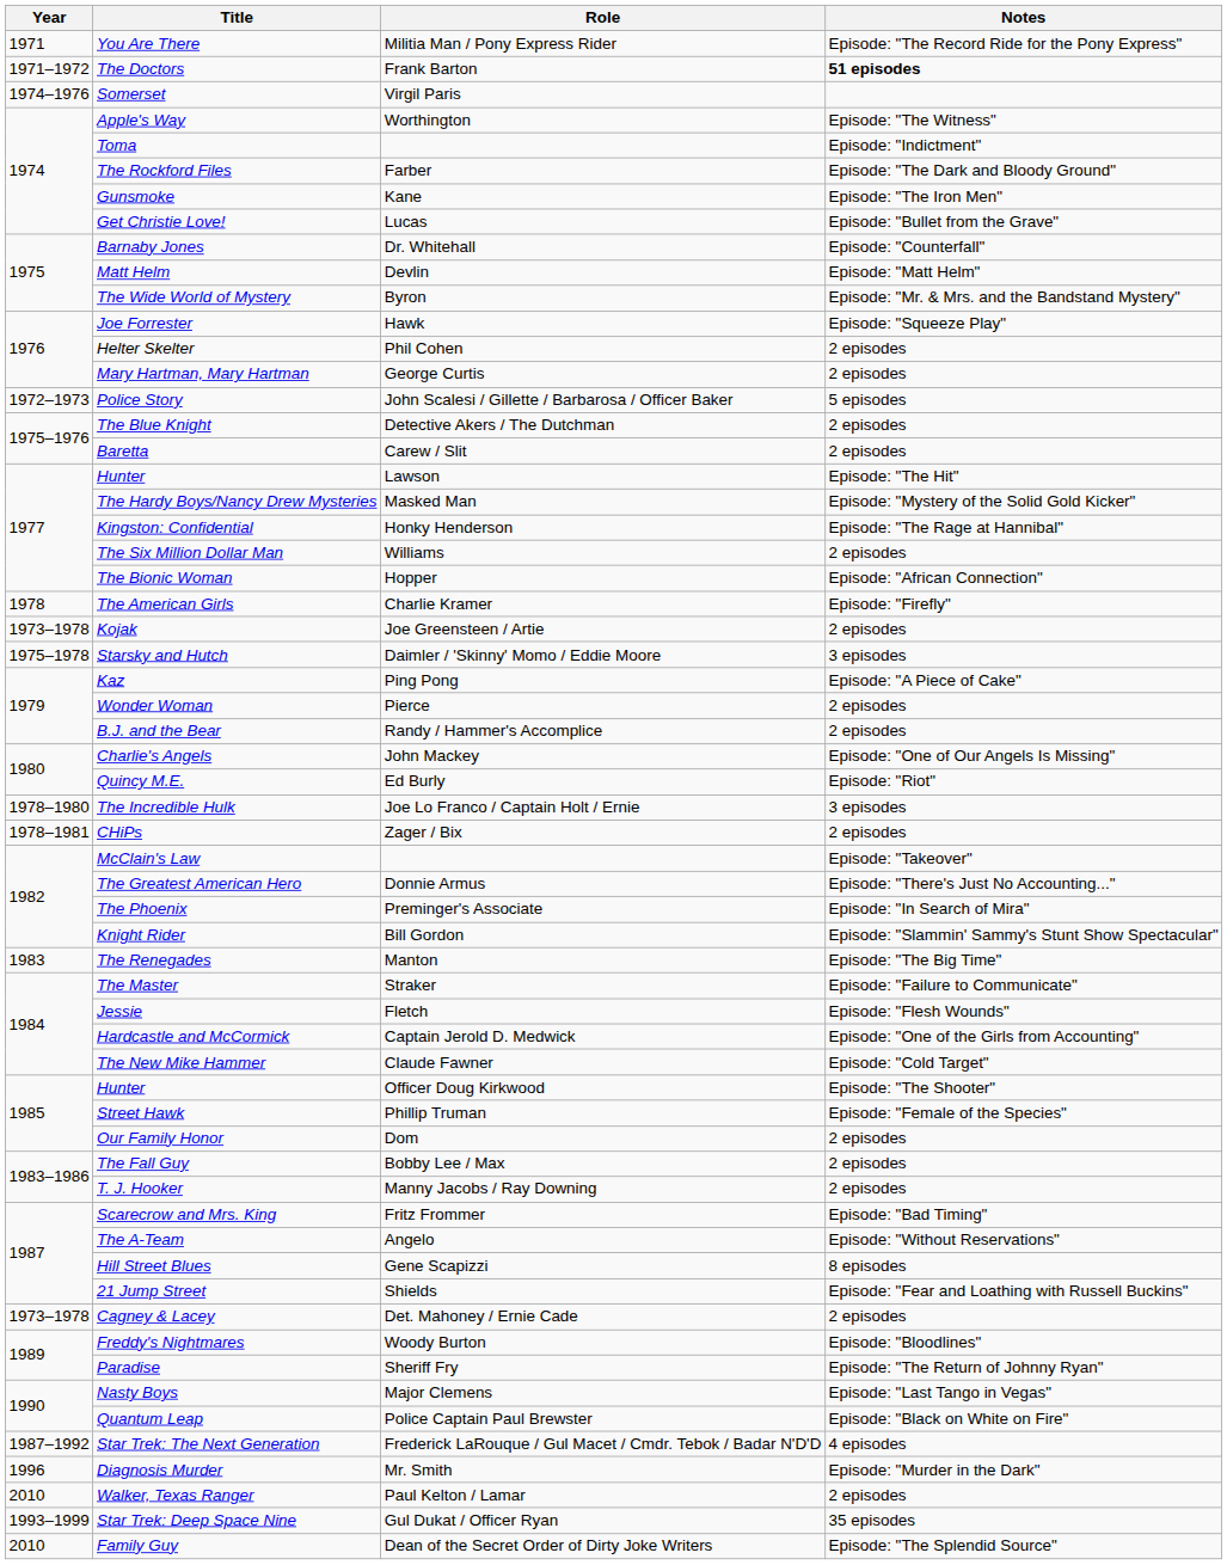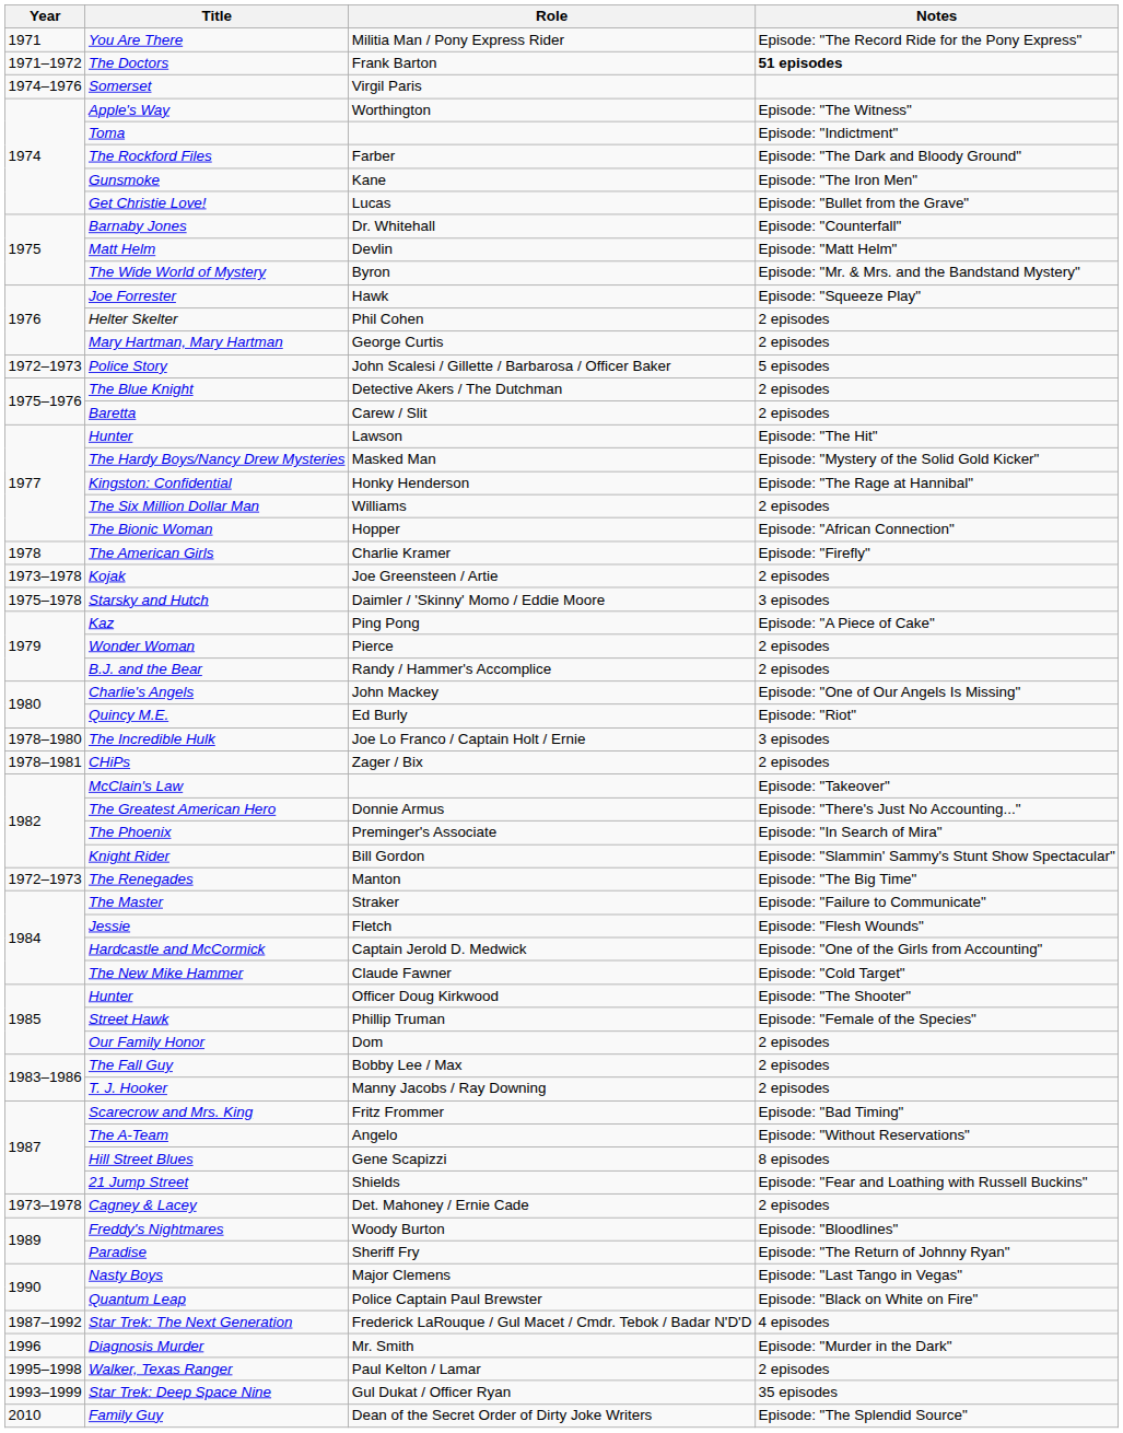 <table class="wikitable sortable">
 <tr>
 <th>Year</th>
 <th>Title</th>
 <th>Role</th>
 <th>Notes</th>
 </tr>
 <tr>
 <td>1971</td>
 <td><em><a href='#'>You Are There</a></em></td>
 <td>Militia Man / Pony Express Rider</td>
 <td>Episode: "The Record Ride for the Pony Express"</td>
 </tr>
 <tr>
 <td>1971–1972</td>
 <td><em><a href='#'>The Doctors</a></em></td>
 <td>Frank Barton</td>
 <td><strong>51 episodes</strong></td>
 </tr>
 <tr>
 <td>1974–1976</td>
 <td><em><a href='#'>Somerset</a></em></td>
 <td>Virgil Paris</td>
 <td></td>
 </tr>
 <tr>
 <td rowspan="5">1974</td>
 <td><em><a href='#'>Apple's Way</a></em></td>
 <td>Worthington</td>
 <td>Episode: "The Witness"</td>
 </tr>
 <tr>
 <td><em><a href='#'>Toma</a></em></td>
 <td></td>
 <td>Episode: "Indictment"</td>
 </tr>
 <tr>
 <td><em><a href='#'>The Rockford Files</a></em></td>
 <td>Farber</td>
 <td>Episode: "The Dark and Bloody Ground"</td>
 </tr>
 <tr>
 <td><em><a href='#'>Gunsmoke</a></em></td>
 <td>Kane</td>
 <td>Episode: "The Iron Men"</td>
 </tr>
 <tr>
 <td><em><a href='#'>Get Christie Love!</a></em></td>
 <td>Lucas</td>
 <td>Episode: "Bullet from the Grave"</td>
 </tr>
 <tr>
 <td rowspan="3">1975</td>
 <td><em><a href='#'>Barnaby Jones</a></em></td>
 <td>Dr. Whitehall</td>
 <td>Episode: "Counterfall"</td>
 </tr>
 <tr>
 <td><em><a href='#'>Matt Helm</a></em></td>
 <td>Devlin</td>
 <td>Episode: "Matt Helm"</td>
 </tr>
 <tr>
 <td><em><a href='#'>The Wide World of Mystery</a></em></td>
 <td>Byron</td>
 <td>Episode: "Mr. & Mrs. and the Bandstand Mystery"</td>
 </tr>
 <tr>
 <td rowspan="3">1976</td>
 <td><em><a href='#'>Joe Forrester</a></em></td>
 <td>Hawk</td>
 <td>Episode: "Squeeze Play"</td>
 </tr>
 <tr>
 <td><em>Helter Skelter</em></td>
 <td>Phil Cohen</td>
 <td>2 episodes</td>
 </tr>
 <tr>
 <td><em><a href='#'>Mary Hartman, Mary Hartman</a></em></td>
 <td>George Curtis</td>
 <td>2 episodes</td>
 </tr>
 <tr>
 <td>1972–1973</td>
 <td><em><a href='#'>Police Story</a></em></td>
 <td>John Scalesi / Gillette / Barbarosa / Officer Baker</td>
 <td>5 episodes</td>
 </tr>
 <tr>
 <td rowspan="2">1975–1976</td>
 <td><em><a href='#'>The Blue Knight</a></em></td>
 <td>Detective Akers / The Dutchman</td>
 <td>2 episodes</td>
 </tr>
 <tr>
 <td><em><a href='#'>Baretta</a></em></td>
 <td>Carew / Slit</td>
 <td>2 episodes</td>
 </tr>
 <tr>
 <td rowspan="5">1977</td>
 <td><em><a href='#'>Hunter</a></em></td>
 <td>Lawson</td>
 <td>Episode: "The Hit"</td>
 </tr>
 <tr>
 <td><em><a href='#'>The Hardy Boys/Nancy Drew Mysteries</a></em></td>
 <td>Masked Man</td>
 <td>Episode: "Mystery of the Solid Gold Kicker"</td>
 </tr>
 <tr>
 <td><em><a href='#'>Kingston: Confidential</a></em></td>
 <td>Honky Henderson</td>
 <td>Episode: "The Rage at Hannibal"</td>
 </tr>
 <tr>
 <td><em><a href='#'>The Six Million Dollar Man</a></em></td>
 <td>Williams</td>
 <td>2 episodes</td>
 </tr>
 <tr>
 <td><em><a href='#'>The Bionic Woman</a></em></td>
 <td>Hopper</td>
 <td>Episode: "African Connection"</td>
 </tr>
 <tr>
 <td>1978</td>
 <td><em><a href='#'>The American Girls</a></em></td>
 <td>Charlie Kramer</td>
 <td>Episode: "Firefly"</td>
 </tr>
 <tr>
 <td>1973–1978</td>
 <td><em><a href='#'>Kojak</a></em></td>
 <td>Joe Greensteen / Artie</td>
 <td>2 episodes</td>
 </tr>
 <tr>
 <td>1975–1978</td>
 <td><em><a href='#'>Starsky and Hutch</a></em></td>
 <td>Daimler / 'Skinny' Momo / Eddie Moore</td>
 <td>3 episodes</td>
 </tr>
 <tr>
 <td rowspan="3">1979</td>
 <td><em><a href='#'>Kaz</a></em></td>
 <td>Ping Pong</td>
 <td>Episode: "A Piece of Cake"</td>
 </tr>
 <tr>
 <td><em><a href='#'>Wonder Woman</a></em></td>
 <td>Pierce</td>
 <td>2 episodes</td>
 </tr>
 <tr>
 <td><em><a href='#'>B.J. and the Bear</a></em></td>
 <td>Randy / Hammer's Accomplice</td>
 <td>2 episodes</td>
 </tr>
 <tr>
 <td rowspan="2">1980</td>
 <td><em><a href='#'>Charlie's Angels</a></em></td>
 <td>John Mackey</td>
 <td>Episode: "One of Our Angels Is Missing"</td>
 </tr>
 <tr>
 <td><em><a href='#'>Quincy M.E.</a></em></td>
 <td>Ed Burly</td>
 <td>Episode: "Riot"</td>
 </tr>
 <tr>
 <td>1978–1980</td>
 <td><em><a href='#'>The Incredible Hulk</a></em></td>
 <td>Joe Lo Franco / Captain Holt / Ernie</td>
 <td>3 episodes</td>
 </tr>
 <tr>
 <td>1978–1981</td>
 <td><em><a href='#'>CHiPs</a></em></td>
 <td>Zager / Bix</td>
 <td>2 episodes</td>
 </tr>
 <tr>
 <td rowspan="4">1982</td>
 <td><em><a href='#'>McClain's Law</a></em></td>
 <td></td>
 <td>Episode: "Takeover"</td>
 </tr>
 <tr>
 <td><em><a href='#'>The Greatest American Hero</a></em></td>
 <td>Donnie Armus</td>
 <td>Episode: "There's Just No Accounting..."</td>
 </tr>
 <tr>
 <td><em><a href='#'>The Phoenix</a></em></td>
 <td>Preminger's Associate</td>
 <td>Episode: "In Search of Mira"</td>
 </tr>
 <tr>
 <td><em><a href='#'>Knight Rider</a></em></td>
 <td>Bill Gordon</td>
 <td>Episode: "Slammin' Sammy's Stunt Show Spectacular"</td>
 </tr>
 <tr>
-<td>1983</td>
+<td>1972–1973</td>
 <td><em><a href='#'>The Renegades</a></em></td>
 <td>Manton</td>
 <td>Episode: "The Big Time"</td>
 </tr>
 <tr>
 <td rowspan="4">1984</td>
 <td><em><a href='#'>The Master</a></em></td>
 <td>Straker</td>
 <td>Episode: "Failure to Communicate"</td>
 </tr>
 <tr>
 <td><em><a href='#'>Jessie</a></em></td>
 <td>Fletch</td>
 <td>Episode: "Flesh Wounds"</td>
 </tr>
 <tr>
 <td><em><a href='#'>Hardcastle and McCormick</a></em></td>
 <td>Captain Jerold D. Medwick</td>
 <td>Episode: "One of the Girls from Accounting"</td>
 </tr>
 <tr>
 <td><em><a href='#'>The New Mike Hammer</a></em></td>
 <td>Claude Fawner</td>
 <td>Episode: "Cold Target"</td>
 </tr>
 <tr>
 <td rowspan="3">1985</td>
 <td><em><a href='#'>Hunter</a></em></td>
 <td>Officer Doug Kirkwood</td>
 <td>Episode: "The Shooter"</td>
 </tr>
 <tr>
 <td><em><a href='#'>Street Hawk</a></em></td>
 <td>Phillip Truman</td>
 <td>Episode: "Female of the Species"</td>
 </tr>
 <tr>
 <td><em><a href='#'>Our Family Honor</a></em></td>
 <td>Dom</td>
 <td>2 episodes</td>
 </tr>
 <tr>
 <td rowspan="2">1983–1986</td>
 <td><em><a href='#'>The Fall Guy</a></em></td>
 <td>Bobby Lee / Max</td>
 <td>2 episodes</td>
 </tr>
 <tr>
 <td><em><a href='#'>T. J. Hooker</a></em></td>
 <td>Manny Jacobs / Ray Downing</td>
 <td>2 episodes</td>
 </tr>
 <tr>
 <td rowspan="4">1987</td>
 <td><em><a href='#'>Scarecrow and Mrs. King</a></em></td>
 <td>Fritz Frommer</td>
 <td>Episode: "Bad Timing"</td>
 </tr>
 <tr>
 <td><em><a href='#'>The A-Team</a></em></td>
 <td>Angelo</td>
 <td>Episode: "Without Reservations"</td>
 </tr>
 <tr>
 <td><em><a href='#'>Hill Street Blues</a></em></td>
 <td>Gene Scapizzi</td>
 <td>8 episodes</td>
 </tr>
 <tr>
 <td><em><a href='#'>21 Jump Street</a></em></td>
 <td>Shields</td>
 <td>Episode: "Fear and Loathing with Russell Buckins"</td>
 </tr>
 <tr>
 <td>1973–1978</td>
 <td><em><a href='#'>Cagney & Lacey</a></em></td>
 <td>Det. Mahoney / Ernie Cade</td>
 <td>2 episodes</td>
 </tr>
 <tr>
 <td rowspan="2">1989</td>
 <td><em><a href='#'>Freddy's Nightmares</a></em></td>
 <td>Woody Burton</td>
 <td>Episode: "Bloodlines"</td>
 </tr>
 <tr>
 <td><em><a href='#'>Paradise</a></em></td>
 <td>Sheriff Fry</td>
 <td>Episode: "The Return of Johnny Ryan"</td>
 </tr>
 <tr>
 <td rowspan="2">1990</td>
 <td><em><a href='#'>Nasty Boys</a></em></td>
 <td>Major Clemens</td>
 <td>Episode: "Last Tango in Vegas"</td>
 </tr>
 <tr>
 <td><em><a href='#'>Quantum Leap</a></em></td>
 <td>Police Captain Paul Brewster</td>
 <td>Episode: "Black on White on Fire"</td>
 </tr>
 <tr>
 <td>1987–1992</td>
 <td><em><a href='#'>Star Trek: The Next Generation</a></em></td>
 <td>Frederick LaRouque / Gul Macet / Cmdr. Tebok / Badar N'D'D</td>
 <td>4 episodes</td>
 </tr>
 <tr>
 <td>1996</td>
 <td><em><a href='#'>Diagnosis Murder</a></em></td>
 <td>Mr. Smith</td>
 <td>Episode: "Murder in the Dark"</td>
 </tr>
 <tr>
-<td>2010</td>
+<td>1995–1998</td>
 <td><em><a href='#'>Walker, Texas Ranger</a></em></td>
 <td>Paul Kelton / Lamar</td>
 <td>2 episodes</td>
 </tr>
 <tr>
 <td>1993–1999</td>
 <td><em><a href='#'>Star Trek: Deep Space Nine</a></em></td>
 <td>Gul Dukat / Officer Ryan</td>
 <td>35 episodes</td>
 </tr>
 <tr>
 <td>2010</td>
 <td><em><a href='#'>Family Guy</a></em></td>
 <td>Dean of the Secret Order of Dirty Joke Writers</td>
 <td>Episode: "The Splendid Source"</td>
 </tr>
 </table>
